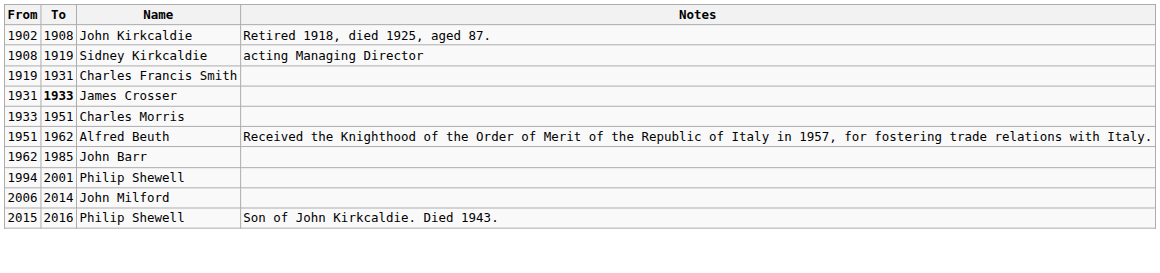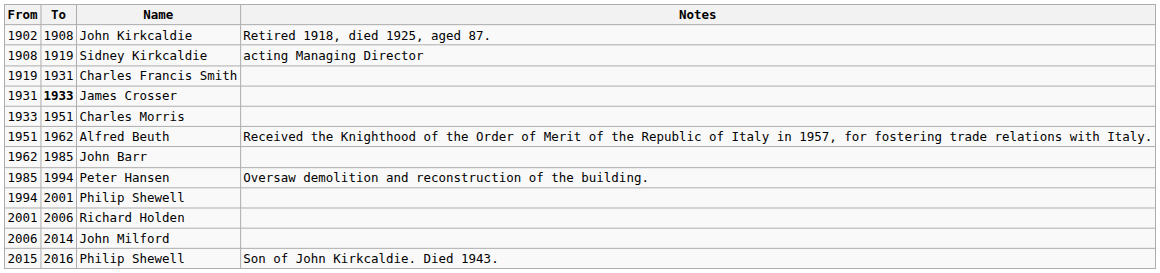 <table class="wikitable">
 <tr>
 <th>From</th>
 <th>To</th>
 <th>Name</th>
 <th>Notes</th>
 </tr>
 <tr>
 <td>1902</td>
 <td>1908</td>
 <td>John Kirkcaldie</td>
 <td>Retired 1918, died 1925, aged 87.</td>
 </tr>
 <tr>
 <td>1908</td>
 <td>1919</td>
 <td>Sidney Kirkcaldie</td>
 <td>acting Managing Director</td>
 </tr>
 <tr>
 <td>1919</td>
 <td>1931</td>
 <td>Charles Francis Smith</td>
 <td></td>
 </tr>
 <tr>
 <td>1931</td>
 <td><strong>1933</strong></td>
 <td>James Crosser</td>
 <td></td>
 </tr>
 <tr>
 <td>1933</td>
 <td>1951</td>
 <td>Charles Morris</td>
 <td></td>
 </tr>
 <tr>
 <td>1951</td>
 <td>1962</td>
 <td>Alfred Beuth</td>
 <td>Received the Knighthood of the Order of Merit of the Republic of Italy in 1957, for fostering trade relations with Italy.</td>
 </tr>
 <tr>
 <td>1962</td>
 <td>1985</td>
 <td>John Barr</td>
 <td></td>
 </tr>
 <tr>
+<td>1985</td>
+<td>1994</td>
+<td>Peter Hansen</td>
+<td>Oversaw demolition and reconstruction of the building.</td>
+</tr>
+<tr>
 <td>1994</td>
 <td>2001</td>
 <td>Philip Shewell</td>
+<td></td>
+</tr>
+<tr>
+<td>2001</td>
+<td>2006</td>
+<td>Richard Holden</td>
 <td></td>
 </tr>
 <tr>
 <td>2006</td>
 <td>2014</td>
 <td>John Milford</td>
 <td></td>
 </tr>
 <tr>
 <td>2015</td>
 <td>2016</td>
 <td>Philip Shewell</td>
 <td>Son of John Kirkcaldie. Died 1943.</td>
 </tr>
 </table>
